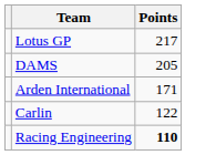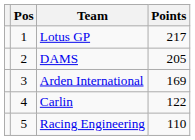 <table class="wikitable" style="font-size: 85%;">
 <tr>
 <th></th>
+<th>Pos</th>
 <th>Team</th>
 <th>Points</th>
 </tr>
 <tr>
 <td align="left"></td>
+<td align="center">1</td>
 <td> <a href='#'>Lotus GP</a></td>
 <td align="right">217</td>
 </tr>
 <tr>
 <td align="left"></td>
+<td align="center">2</td>
 <td> <a href='#'>DAMS</a></td>
 <td align="right">205</td>
 </tr>
 <tr>
 <td align="left"></td>
+<td align="center">3</td>
 <td> <a href='#'>Arden International</a></td>
-<td align="right">171</td>
+<td align="right">169</td>
 </tr>
 <tr>
 <td align="left"></td>
+<td align="center">4</td>
 <td> <a href='#'>Carlin</a></td>
 <td align="right">122</td>
 </tr>
 <tr>
 <td align="left"></td>
+<td align="center">5</td>
 <td> <a href='#'>Racing Engineering</a></td>
-<td align="right"><strong>110</strong></td>
+<td align="right">110</td>
 </tr>
 </table>
